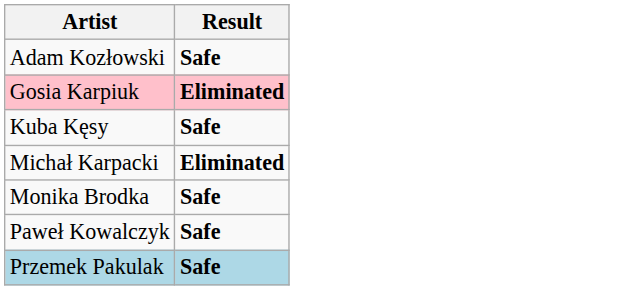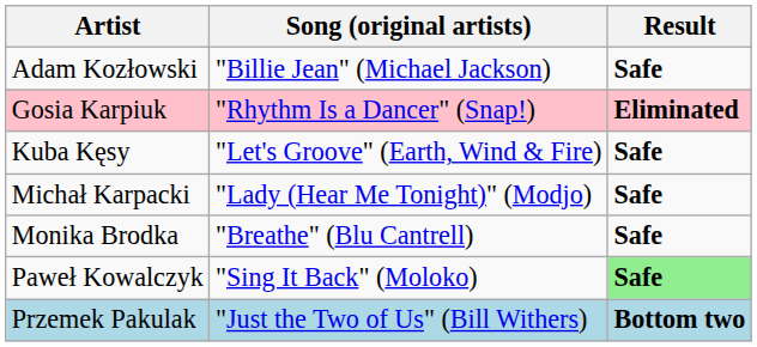 <table class=wikitable>
 <tr>
 <th>Artist</th>
+<th>Song (original artists)</th>
 <th>Result</th>
 </tr>
 <tr>
 <td>Adam Kozłowski</td>
+<td>"<a href='#'>Billie Jean</a>" (<a href='#'>Michael Jackson</a>)</td>
 <td><strong>Safe</strong></td>
 </tr>
 <tr style="background:pink;">
 <td>Gosia Karpiuk</td>
+<td>"<a href='#'>Rhythm Is a Dancer</a>" (<a href='#'>Snap!</a>)</td>
 <td><strong>Eliminated</strong></td>
 </tr>
 <tr>
 <td>Kuba Kęsy</td>
+<td>"<a href='#'>Let's Groove</a>" (<a href='#'>Earth, Wind & Fire</a>)</td>
 <td><strong>Safe</strong></td>
 </tr>
 <tr>
 <td>Michał Karpacki</td>
-<td><strong>Eliminated</strong></td>
+<td>"<a href='#'>Lady (Hear Me Tonight)</a>" (<a href='#'>Modjo</a>)</td>
+<td><strong>Safe</strong></td>
 </tr>
 <tr>
 <td>Monika Brodka</td>
+<td>"<a href='#'>Breathe</a>" (<a href='#'>Blu Cantrell</a>)</td>
 <td><strong>Safe</strong></td>
 </tr>
 <tr>
 <td>Paweł Kowalczyk</td>
-<td><strong>Safe</strong></td>
+<td>"<a href='#'>Sing It Back</a>" (<a href='#'>Moloko</a>)</td>
+<td style="background: lightgreen;"><strong>Safe</strong></td>
 </tr>
 <tr style="background:lightblue;">
 <td>Przemek Pakulak</td>
-<td><strong>Safe</strong></td>
+<td>"<a href='#'>Just the Two of Us</a>" (<a href='#'>Bill Withers</a>)</td>
+<td><strong>Bottom two</strong></td>
 </tr>
 </table>
